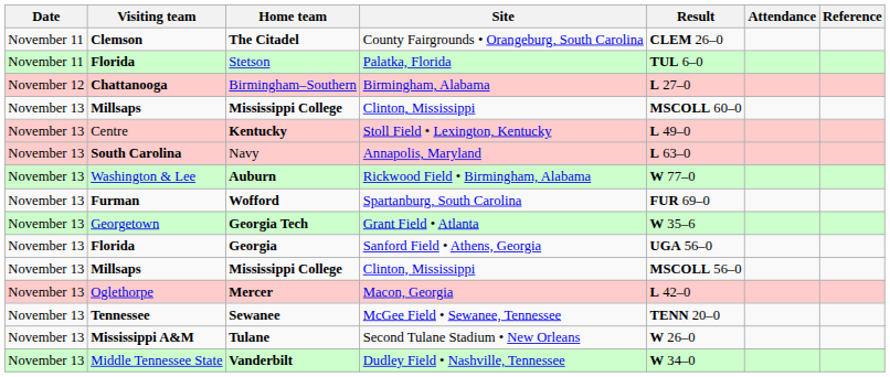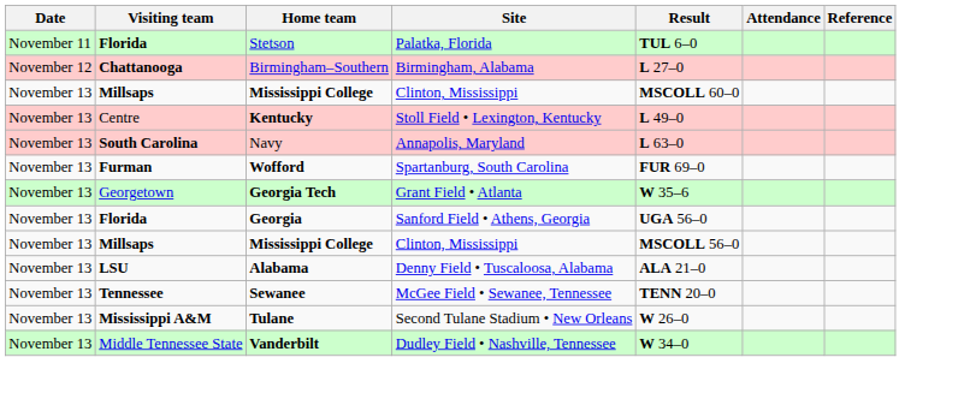 <table class="wikitable" style="font-size:95%;">
 <tr>
 <th>Date</th>
 <th>Visiting team</th>
 <th>Home team</th>
 <th>Site</th>
 <th>Result</th>
 <th>Attendance</th>
 <th class="unsortable">Reference</th>
-</tr>
-<tr bgcolor=>
-<td>November 11</td>
-<td><strong>Clemson</strong></td>
-<td><strong>The Citadel</strong></td>
-<td>County Fairgrounds • <a href='#'>Orangeburg, South Carolina</a></td>
-<td><strong>CLEM</strong> 26–0</td>
-<td></td>
-<td></td>
 </tr>
 <tr bgcolor=ccffcc>
 <td>November 11</td>
 <td><strong>Florida</strong></td>
 <td><a href='#'>Stetson</a></td>
 <td><a href='#'>Palatka, Florida</a></td>
 <td><strong>TUL</strong> 6–0</td>
 <td></td>
 <td></td>
 </tr>
 <tr bgcolor=ffcccc>
 <td>November 12</td>
 <td><strong>Chattanooga</strong></td>
 <td><a href='#'>Birmingham–Southern</a></td>
 <td><a href='#'>Birmingham, Alabama</a></td>
 <td><strong>L</strong> 27–0</td>
 <td></td>
 <td></td>
 </tr>
 <tr bgcolor=>
 <td>November 13</td>
 <td><strong>Millsaps</strong></td>
 <td><strong>Mississippi College</strong></td>
 <td><a href='#'>Clinton, Mississippi</a></td>
 <td><strong>MSCOLL</strong> 60–0</td>
 <td></td>
 <td></td>
 </tr>
 <tr bgcolor=ffcccc>
 <td>November 13</td>
 <td>Centre</td>
 <td><strong>Kentucky</strong></td>
 <td><a href='#'>Stoll Field</a> • <a href='#'>Lexington, Kentucky</a></td>
 <td><strong>L</strong> 49–0</td>
 <td></td>
 <td></td>
 </tr>
 <tr bgcolor=ffcccc>
 <td>November 13</td>
 <td><strong>South Carolina</strong></td>
 <td>Navy</td>
 <td><a href='#'>Annapolis, Maryland</a></td>
 <td><strong>L</strong> 63–0</td>
 <td></td>
 <td></td>
 </tr>
-<tr bgcolor=ccffcc>
-<td>November 13</td>
-<td><a href='#'>Washington & Lee</a></td>
-<td><strong>Auburn</strong></td>
-<td><a href='#'>Rickwood Field</a> • <a href='#'>Birmingham, Alabama</a></td>
-<td><strong>W</strong> 77–0</td>
-<td></td>
-<td></td>
-</tr>
 <tr bgcolor=>
 <td>November 13</td>
 <td><strong>Furman</strong></td>
 <td><strong>Wofford</strong></td>
 <td><a href='#'>Spartanburg, South Carolina</a></td>
 <td><strong>FUR</strong> 69–0</td>
 <td></td>
 <td></td>
 </tr>
 <tr bgcolor=ccffcc>
 <td>November 13</td>
 <td><a href='#'>Georgetown</a></td>
 <td><strong>Georgia Tech</strong></td>
 <td><a href='#'>Grant Field</a> • <a href='#'>Atlanta</a></td>
 <td><strong>W</strong> 35–6</td>
 <td></td>
 <td></td>
 </tr>
 <tr bgcolor=>
 <td>November 13</td>
 <td><strong>Florida</strong></td>
 <td><strong>Georgia</strong></td>
 <td><a href='#'>Sanford Field</a> • <a href='#'>Athens, Georgia</a></td>
 <td><strong>UGA</strong> 56–0</td>
 <td></td>
 <td></td>
 </tr>
 <tr bgcolor=>
 <td>November 13</td>
 <td><strong>Millsaps</strong></td>
 <td><strong>Mississippi College</strong></td>
 <td><a href='#'>Clinton, Mississippi</a></td>
 <td><strong>MSCOLL</strong> 56–0</td>
 <td></td>
 <td></td>
 </tr>
-<tr bgcolor=ffcccc>
+<tr bgcolor=>
 <td>November 13</td>
-<td><a href='#'>Oglethorpe</a></td>
-<td><strong>Mercer</strong></td>
-<td><a href='#'>Macon, Georgia</a></td>
-<td><strong>L</strong> 42–0</td>
+<td><strong>LSU</strong></td>
+<td><strong>Alabama</strong></td>
+<td><a href='#'>Denny Field</a> • <a href='#'>Tuscaloosa, Alabama</a></td>
+<td><strong>ALA</strong> 21–0</td>
 <td></td>
 <td></td>
 </tr>
 <tr bgcolor=>
 <td>November 13</td>
 <td><strong>Tennessee</strong></td>
 <td><strong>Sewanee</strong></td>
 <td><a href='#'>McGee Field</a> • <a href='#'>Sewanee, Tennessee</a></td>
 <td><strong>TENN</strong> 20–0</td>
 <td></td>
 <td></td>
 </tr>
 <tr bgcolor=>
 <td>November 13</td>
 <td><strong>Mississippi A&M</strong></td>
 <td><strong>Tulane</strong></td>
 <td>Second Tulane Stadium • <a href='#'>New Orleans</a></td>
 <td><strong>W</strong> 26–0</td>
 <td></td>
 <td></td>
 </tr>
 <tr bgcolor=ccffcc>
 <td>November 13</td>
 <td><a href='#'>Middle Tennessee State</a></td>
 <td><strong>Vanderbilt</strong></td>
 <td><a href='#'>Dudley Field</a> • <a href='#'>Nashville, Tennessee</a></td>
 <td><strong>W</strong> 34–0</td>
 <td></td>
 <td></td>
 </tr>
 </table>
